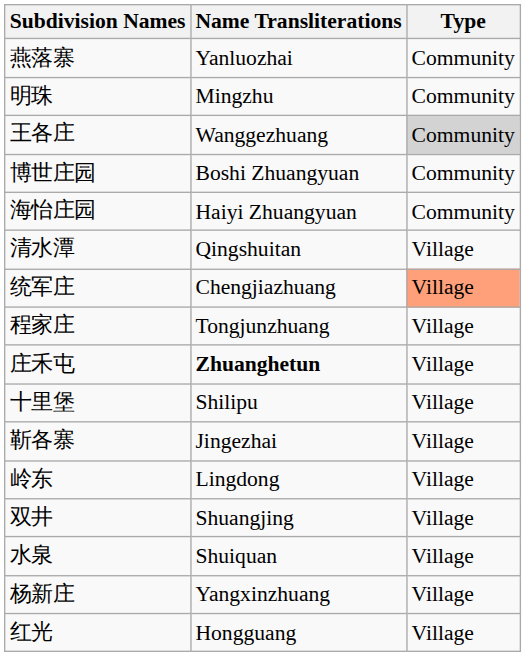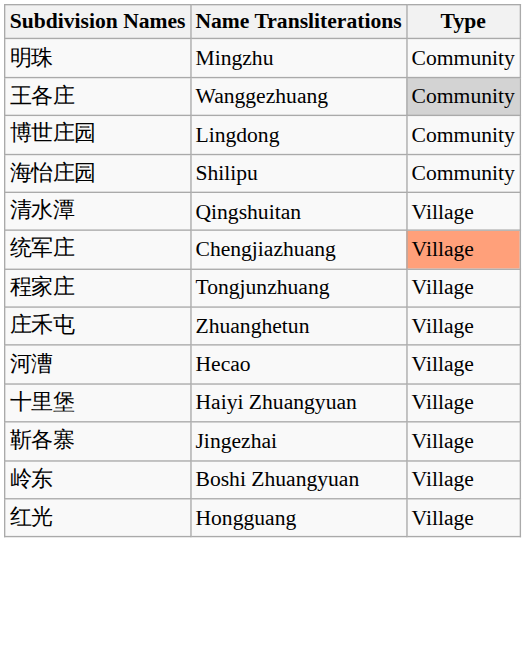 <table class="wikitable sortable">
 <tr>
 <th>Subdivision Names</th>
 <th>Name Transliterations</th>
 <th>Type</th>
-</tr>
-<tr>
-<td>燕落寨</td>
-<td>Yanluozhai</td>
-<td>Community</td>
 </tr>
 <tr>
 <td>明珠</td>
 <td>Mingzhu</td>
 <td>Community</td>
 </tr>
 <tr>
 <td>王各庄</td>
 <td>Wanggezhuang</td>
 <td style="background: lightgrey;">Community</td>
 </tr>
 <tr>
 <td>博世庄园</td>
-<td>Boshi Zhuangyuan</td>
+<td>Lingdong</td>
 <td>Community</td>
 </tr>
 <tr>
 <td>海怡庄园</td>
-<td>Haiyi Zhuangyuan</td>
+<td>Shilipu</td>
 <td>Community</td>
 </tr>
 <tr>
 <td>清水潭</td>
 <td>Qingshuitan</td>
 <td>Village</td>
 </tr>
 <tr>
 <td>统军庄</td>
 <td>Chengjiazhuang</td>
 <td style="background: lightsalmon;">Village</td>
 </tr>
 <tr>
 <td>程家庄</td>
 <td>Tongjunzhuang</td>
 <td>Village</td>
 </tr>
 <tr>
 <td>庄禾屯</td>
-<td><strong>Zhuanghetun</strong></td>
+<td>Zhuanghetun</td>
+<td>Village</td>
+</tr>
+<tr>
+<td>河漕</td>
+<td>Hecao</td>
 <td>Village</td>
 </tr>
 <tr>
 <td>十里堡</td>
-<td>Shilipu</td>
+<td>Haiyi Zhuangyuan</td>
 <td>Village</td>
 </tr>
 <tr>
 <td>靳各寨</td>
 <td>Jingezhai</td>
 <td>Village</td>
 </tr>
 <tr>
 <td>岭东</td>
-<td>Lingdong</td>
-<td>Village</td>
-</tr>
-<tr>
-<td>双井</td>
-<td>Shuangjing</td>
-<td>Village</td>
-</tr>
-<tr>
-<td>水泉</td>
-<td>Shuiquan</td>
-<td>Village</td>
-</tr>
-<tr>
-<td>杨新庄</td>
-<td>Yangxinzhuang</td>
+<td>Boshi Zhuangyuan</td>
 <td>Village</td>
 </tr>
 <tr>
 <td>红光</td>
 <td>Hongguang</td>
 <td>Village</td>
 </tr>
 </table>
